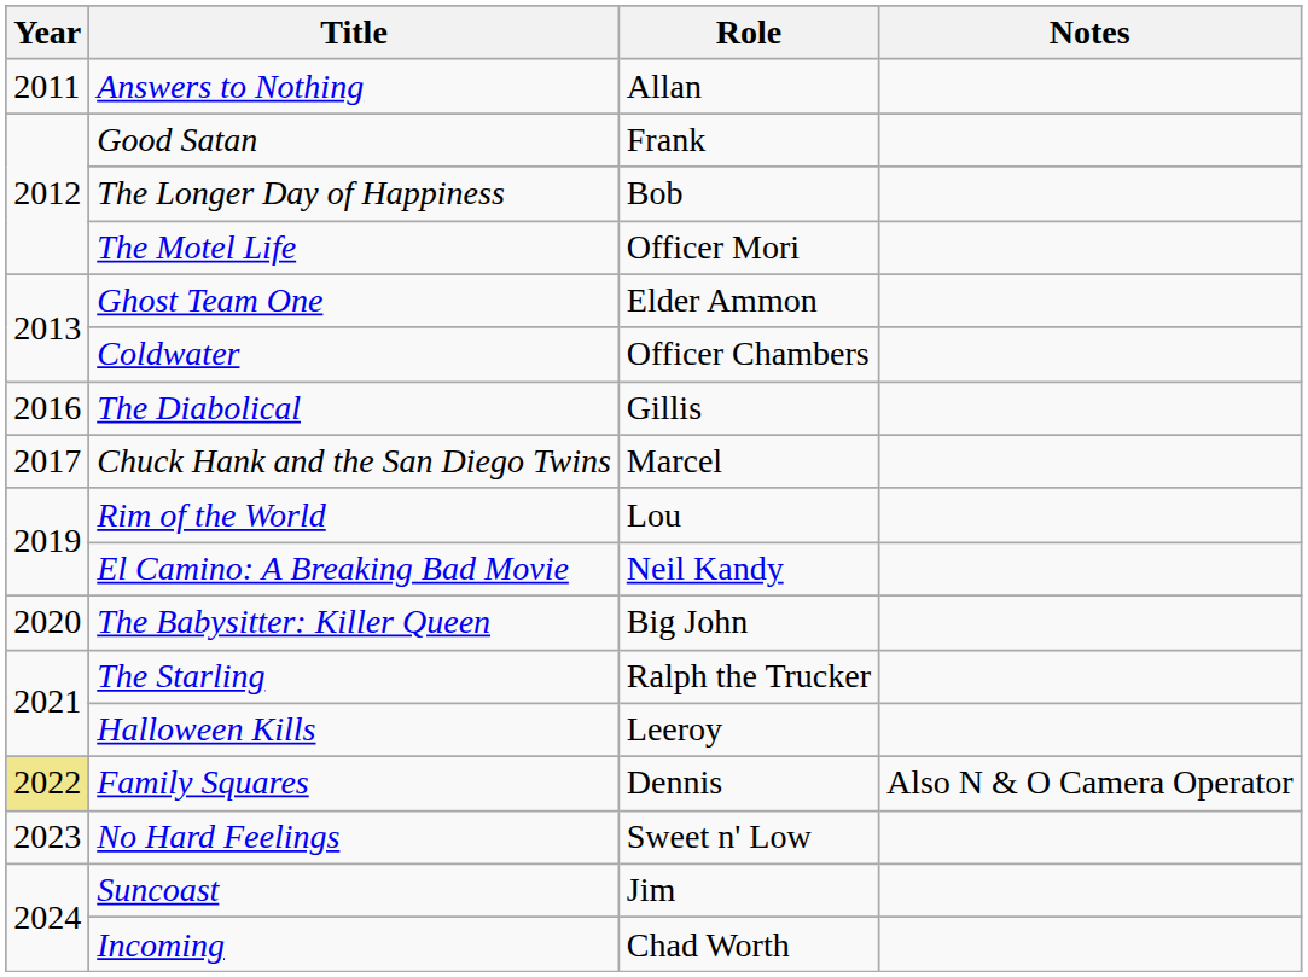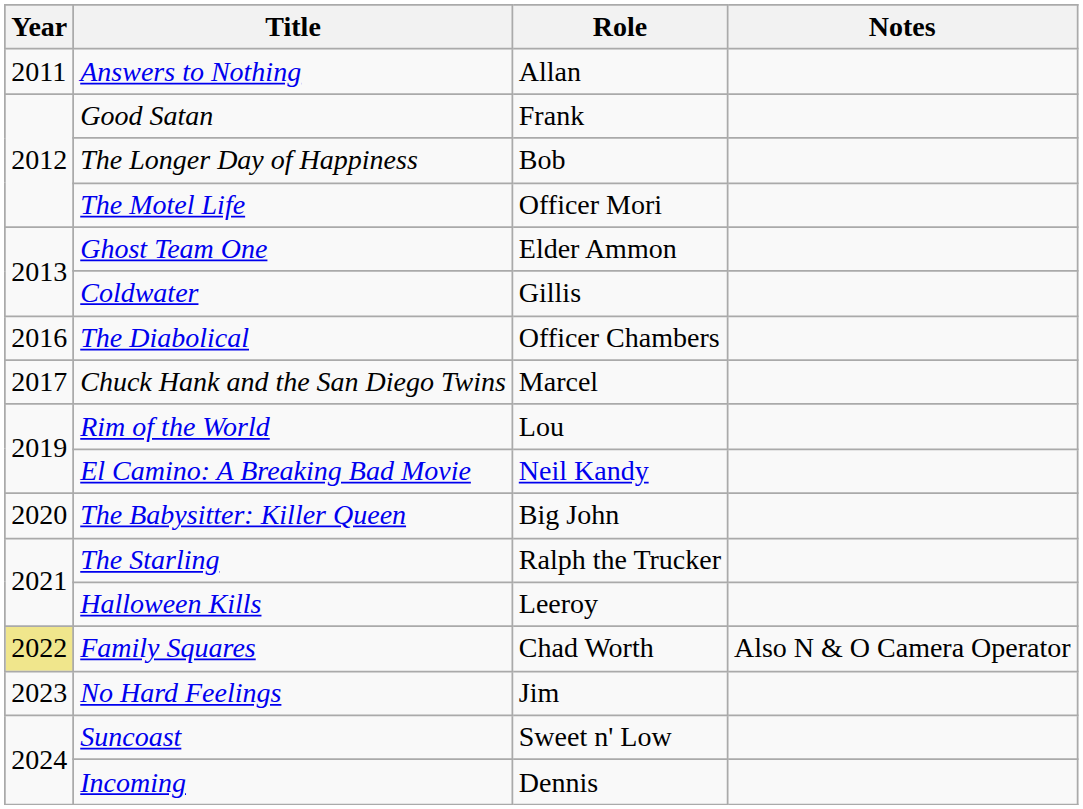 <table class="wikitable sortable">
 <tr>
 <th>Year</th>
 <th>Title</th>
 <th>Role</th>
 <th>Notes</th>
 </tr>
 <tr>
 <td>2011</td>
 <td><em><a href='#'>Answers to Nothing</a></em></td>
 <td>Allan</td>
 <td></td>
 </tr>
 <tr>
 <td rowspan="3">2012</td>
 <td><em>Good Satan</em></td>
 <td>Frank</td>
 <td></td>
 </tr>
 <tr>
 <td><em>The Longer Day of Happiness</em></td>
 <td>Bob</td>
 <td></td>
 </tr>
 <tr>
 <td><em><a href='#'>The Motel Life</a></em></td>
 <td>Officer Mori</td>
 <td></td>
 </tr>
 <tr>
 <td rowspan="2">2013</td>
 <td><em><a href='#'>Ghost Team One</a></em></td>
 <td>Elder Ammon</td>
 <td></td>
 </tr>
 <tr>
 <td><em><a href='#'>Coldwater</a></em></td>
-<td>Officer Chambers</td>
+<td>Gillis</td>
 <td></td>
 </tr>
 <tr>
 <td>2016</td>
 <td><em><a href='#'>The Diabolical</a></em></td>
-<td>Gillis</td>
+<td>Officer Chambers</td>
 <td></td>
 </tr>
 <tr>
 <td>2017</td>
 <td><em>Chuck Hank and the San Diego Twins</em></td>
 <td>Marcel</td>
 <td></td>
 </tr>
 <tr>
 <td rowspan=2>2019</td>
 <td><em><a href='#'>Rim of the World</a></em></td>
 <td>Lou</td>
 <td></td>
 </tr>
 <tr>
 <td><em><a href='#'>El Camino: A Breaking Bad Movie</a></em></td>
 <td><a href='#'>Neil Kandy</a></td>
 <td></td>
 </tr>
 <tr>
 <td>2020</td>
 <td><em><a href='#'>The Babysitter: Killer Queen</a></em></td>
 <td>Big John</td>
 <td></td>
 </tr>
 <tr>
 <td rowspan="2">2021</td>
 <td><em><a href='#'>The Starling</a></em></td>
 <td>Ralph the Trucker</td>
 <td></td>
 </tr>
 <tr>
 <td><em><a href='#'>Halloween Kills</a></em></td>
 <td>Leeroy</td>
 <td></td>
 </tr>
 <tr>
 <td style="background: khaki;">2022</td>
 <td><em><a href='#'>Family Squares</a></em></td>
-<td>Dennis</td>
+<td>Chad Worth</td>
 <td>Also N & O Camera Operator</td>
 </tr>
 <tr>
 <td>2023</td>
 <td><em><a href='#'>No Hard Feelings</a></em></td>
-<td>Sweet n' Low</td>
+<td>Jim</td>
 <td></td>
 </tr>
 <tr>
 <td rowspan="2">2024</td>
 <td><em><a href='#'>Suncoast</a></em></td>
-<td>Jim</td>
+<td>Sweet n' Low</td>
 <td></td>
 </tr>
 <tr>
 <td><em><a href='#'>Incoming</a></em></td>
-<td>Chad Worth</td>
+<td>Dennis</td>
 <td></td>
 </tr>
 </table>
